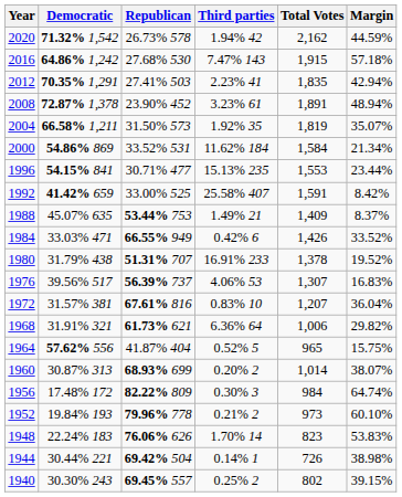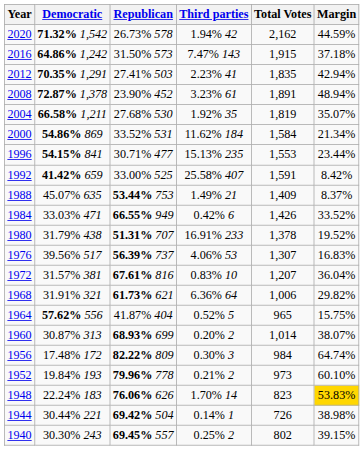 <table class="wikitable mw-collapsible" style="float:center; margin:1em; font-size:95%;">
 <tr style="background:lightgrey;">
 <th>Year</th>
 <th><a href='#'>Democratic</a></th>
 <th><a href='#'>Republican</a></th>
 <th><a href='#'>Third parties</a></th>
 <th>Total Votes</th>
 <th>Margin</th>
 </tr>
 <tr>
 <td align="center" ><a href='#'>2020</a></td>
 <td align="center" ><strong>71.32%</strong> <em>1,542</em></td>
 <td align="center" >26.73% <em>578</em></td>
 <td align="center" >1.94% <em>42</em></td>
 <td align="center" >2,162</td>
 <td align="center" >44.59%</td>
 </tr>
 <tr>
 <td align="center" ><a href='#'>2016</a></td>
 <td align="center" ><strong>64.86%</strong> <em>1,242</em></td>
-<td align="center" >27.68% <em>530</em></td>
+<td align="center" >31.50% <em>573</em></td>
 <td align="center" >7.47% <em>143</em></td>
 <td align="center" >1,915</td>
-<td align="center" >57.18%</td>
+<td align="center" >37.18%</td>
 </tr>
 <tr>
 <td align="center" ><a href='#'>2012</a></td>
 <td align="center" ><strong>70.35%</strong> <em>1,291</em></td>
 <td align="center" >27.41% <em>503</em></td>
 <td align="center" >2.23% <em>41</em></td>
 <td align="center" >1,835</td>
 <td align="center" >42.94%</td>
 </tr>
 <tr>
 <td align="center" ><a href='#'>2008</a></td>
 <td align="center" ><strong>72.87%</strong> <em>1,378</em></td>
 <td align="center" >23.90% <em>452</em></td>
 <td align="center" >3.23% <em>61</em></td>
 <td align="center" >1,891</td>
 <td align="center" >48.94%</td>
 </tr>
 <tr>
 <td align="center" ><a href='#'>2004</a></td>
 <td align="center" ><strong>66.58%</strong> <em>1,211</em></td>
-<td align="center" >31.50% <em>573</em></td>
+<td align="center" >27.68% <em>530</em></td>
 <td align="center" >1.92% <em>35</em></td>
 <td align="center" >1,819</td>
 <td align="center" >35.07%</td>
 </tr>
 <tr>
 <td align="center" ><a href='#'>2000</a></td>
 <td align="center" ><strong>54.86%</strong> <em>869</em></td>
 <td align="center" >33.52% <em>531</em></td>
 <td align="center" >11.62% <em>184</em></td>
 <td align="center" >1,584</td>
 <td align="center" >21.34%</td>
 </tr>
 <tr>
 <td align="center" ><a href='#'>1996</a></td>
 <td align="center" ><strong>54.15%</strong> <em>841</em></td>
 <td align="center" >30.71% <em>477</em></td>
 <td align="center" >15.13% <em>235</em></td>
 <td align="center" >1,553</td>
 <td align="center" >23.44%</td>
 </tr>
 <tr>
 <td align="center" ><a href='#'>1992</a></td>
 <td align="center" ><strong>41.42%</strong> <em>659</em></td>
 <td align="center" >33.00% <em>525</em></td>
 <td align="center" >25.58% <em>407</em></td>
 <td align="center" >1,591</td>
 <td align="center" >8.42%</td>
 </tr>
 <tr>
 <td align="center" ><a href='#'>1988</a></td>
 <td align="center" >45.07% <em>635</em></td>
 <td align="center" ><strong>53.44%</strong> <em>753</em></td>
 <td align="center" >1.49% <em>21</em></td>
 <td align="center" >1,409</td>
 <td align="center" >8.37%</td>
 </tr>
 <tr>
 <td align="center" ><a href='#'>1984</a></td>
 <td align="center" >33.03% <em>471</em></td>
 <td align="center" ><strong>66.55%</strong> <em>949</em></td>
 <td align="center" >0.42% <em>6</em></td>
 <td align="center" >1,426</td>
 <td align="center" >33.52%</td>
 </tr>
 <tr>
 <td align="center" ><a href='#'>1980</a></td>
 <td align="center" >31.79% <em>438</em></td>
 <td align="center" ><strong>51.31%</strong> <em>707</em></td>
 <td align="center" >16.91% <em>233</em></td>
 <td align="center" >1,378</td>
 <td align="center" >19.52%</td>
 </tr>
 <tr>
 <td align="center" ><a href='#'>1976</a></td>
 <td align="center" >39.56% <em>517</em></td>
 <td align="center" ><strong>56.39%</strong> <em>737</em></td>
 <td align="center" >4.06% <em>53</em></td>
 <td align="center" >1,307</td>
 <td align="center" >16.83%</td>
 </tr>
 <tr>
 <td align="center" ><a href='#'>1972</a></td>
 <td align="center" >31.57% <em>381</em></td>
 <td align="center" ><strong>67.61%</strong> <em>816</em></td>
 <td align="center" >0.83% <em>10</em></td>
 <td align="center" >1,207</td>
 <td align="center" >36.04%</td>
 </tr>
 <tr>
 <td align="center" ><a href='#'>1968</a></td>
 <td align="center" >31.91% <em>321</em></td>
 <td align="center" ><strong>61.73%</strong> <em>621</em></td>
 <td align="center" >6.36% <em>64</em></td>
 <td align="center" >1,006</td>
 <td align="center" >29.82%</td>
 </tr>
 <tr>
 <td align="center" ><a href='#'>1964</a></td>
 <td align="center" ><strong>57.62%</strong> <em>556</em></td>
 <td align="center" >41.87% <em>404</em></td>
 <td align="center" >0.52% <em>5</em></td>
 <td align="center" >965</td>
 <td align="center" >15.75%</td>
 </tr>
 <tr>
 <td align="center" ><a href='#'>1960</a></td>
 <td align="center" >30.87% <em>313</em></td>
 <td align="center" ><strong>68.93%</strong> <em>699</em></td>
 <td align="center" >0.20% <em>2</em></td>
 <td align="center" >1,014</td>
 <td align="center" >38.07%</td>
 </tr>
 <tr>
 <td align="center" ><a href='#'>1956</a></td>
 <td align="center" >17.48% <em>172</em></td>
 <td align="center" ><strong>82.22%</strong> <em>809</em></td>
 <td align="center" >0.30% <em>3</em></td>
 <td align="center" >984</td>
 <td align="center" >64.74%</td>
 </tr>
 <tr>
 <td align="center" ><a href='#'>1952</a></td>
 <td align="center" >19.84% <em>193</em></td>
 <td align="center" ><strong>79.96%</strong> <em>778</em></td>
 <td align="center" >0.21% <em>2</em></td>
 <td align="center" >973</td>
 <td align="center" >60.10%</td>
 </tr>
 <tr>
 <td align="center" ><a href='#'>1948</a></td>
 <td align="center" >22.24% <em>183</em></td>
 <td align="center" ><strong>76.06%</strong> <em>626</em></td>
 <td align="center" >1.70% <em>14</em></td>
 <td align="center" >823</td>
-<td align="center" >53.83%</td>
+<td align="center"  style="background: gold;">53.83%</td>
 </tr>
 <tr>
 <td align="center" ><a href='#'>1944</a></td>
 <td align="center" >30.44% <em>221</em></td>
 <td align="center" ><strong>69.42%</strong> <em>504</em></td>
 <td align="center" >0.14% <em>1</em></td>
 <td align="center" >726</td>
 <td align="center" >38.98%</td>
 </tr>
 <tr>
 <td align="center" ><a href='#'>1940</a></td>
 <td align="center" >30.30% <em>243</em></td>
 <td align="center" ><strong>69.45%</strong> <em>557</em></td>
 <td align="center" >0.25% <em>2</em></td>
 <td align="center" >802</td>
 <td align="center" >39.15%</td>
 </tr>
 </table>
